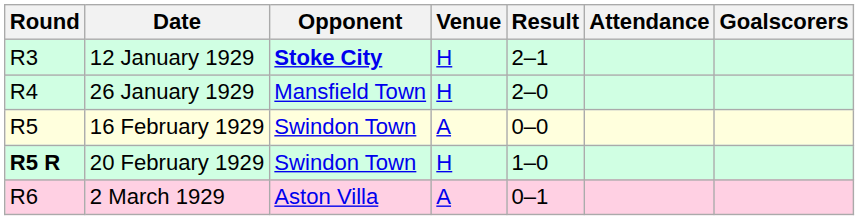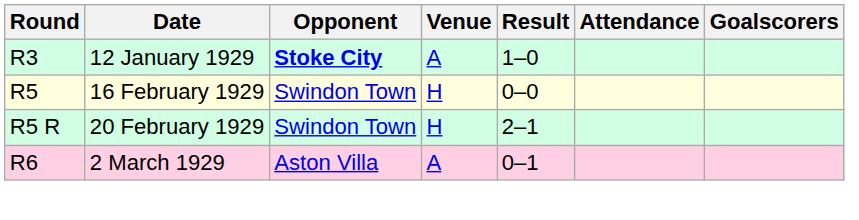 <table class="wikitable">
 <tr>
 <th>Round</th>
 <th>Date</th>
 <th>Opponent</th>
 <th>Venue</th>
 <th>Result</th>
 <th>Attendance</th>
 <th>Goalscorers</th>
 </tr>
 <tr style="background:#d0ffe3;">
 <td>R3</td>
 <td>12 January 1929</td>
 <td><strong><a href='#'>Stoke City</a></strong></td>
-<td><a href='#'>H</a></td>
-<td>2–1</td>
-<td></td>
-<td></td>
-</tr>
-<tr style="background:#d0ffe3;">
-<td>R4</td>
-<td>26 January 1929</td>
-<td><a href='#'>Mansfield Town</a></td>
-<td><a href='#'>H</a></td>
-<td>2–0</td>
+<td><a href='#'>A</a></td>
+<td>1–0</td>
 <td></td>
 <td></td>
 </tr>
 <tr style="background:#ffffdd;">
 <td>R5</td>
 <td>16 February 1929</td>
 <td><a href='#'>Swindon Town</a></td>
-<td><a href='#'>A</a></td>
+<td><a href='#'>H</a></td>
 <td>0–0</td>
 <td></td>
 <td></td>
 </tr>
 <tr style="background:#d0ffe3;">
-<td><strong>R5 R</strong></td>
+<td>R5 R</td>
 <td>20 February 1929</td>
 <td><a href='#'>Swindon Town</a></td>
 <td><a href='#'>H</a></td>
-<td>1–0</td>
+<td>2–1</td>
 <td></td>
 <td></td>
 </tr>
 <tr style="background:#ffd0e3;">
 <td>R6</td>
 <td>2 March 1929</td>
 <td><a href='#'>Aston Villa</a></td>
 <td><a href='#'>A</a></td>
 <td>0–1</td>
 <td></td>
 <td></td>
 </tr>
 </table>
